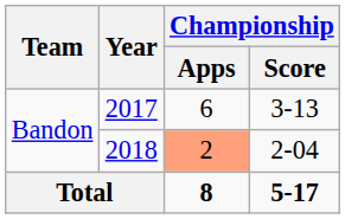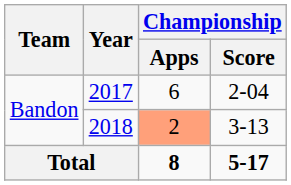 <table class="wikitable" style="text-align:center">
 <tr>
 <th rowspan="2">Team</th>
 <th rowspan="2">Year</th>
 <th colspan="2"><a href='#'>Championship</a></th>
 </tr>
 <tr>
 <th>Apps</th>
 <th>Score</th>
 </tr>
 <tr>
 <td rowspan="2"><a href='#'>Bandon</a></td>
 <td><a href='#'>2017</a></td>
 <td>6</td>
-<td>3-13</td>
+<td>2-04</td>
 </tr>
 <tr>
 <td><a href='#'>2018</a></td>
 <td style="background: lightsalmon;">2</td>
-<td>2-04</td>
+<td>3-13</td>
 </tr>
 <tr>
 <th colspan="2">Total</th>
 <td><strong>8</strong></td>
 <td><strong>5-17</strong></td>
 </tr>
 </table>
